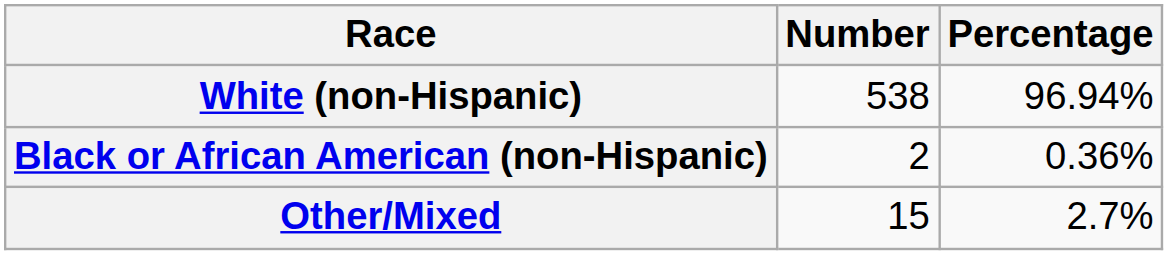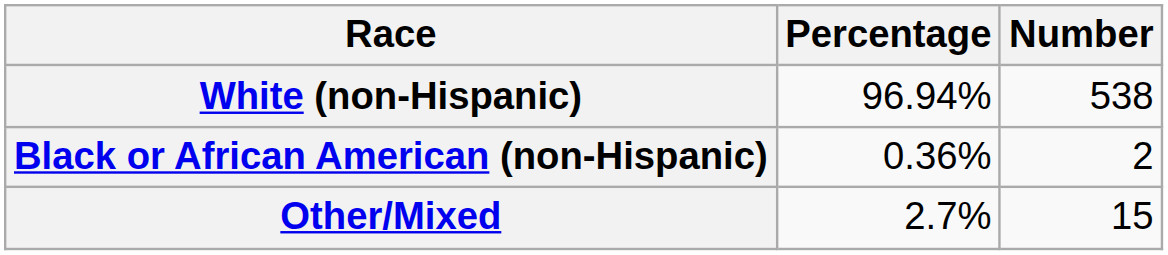 <table class="wikitable" style="text-align:right">
 <tr>
 <th scope="col">Race</th>
+<th scope="col">Percentage</th>
 <th scope="col">Number</th>
-<th scope="col">Percentage</th>
 </tr>
 <tr>
 <th scope="row"><a href='#'>White</a> (non-Hispanic)</th>
+<td>96.94%</td>
 <td>538</td>
-<td>96.94%</td>
 </tr>
 <tr>
 <th scope="row"><a href='#'>Black or African American</a> (non-Hispanic)</th>
+<td>0.36%</td>
 <td>2</td>
-<td>0.36%</td>
 </tr>
 <tr>
 <th scope="row"><a href='#'>Other/Mixed</a></th>
+<td>2.7%</td>
 <td>15</td>
-<td>2.7%</td>
 </tr>
 </table>
